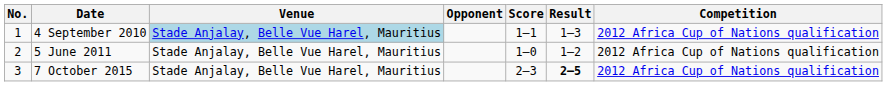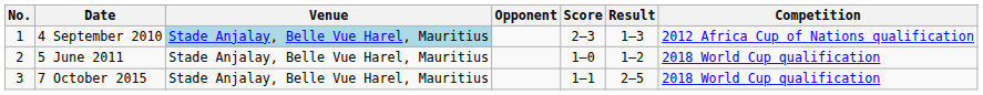 <table class="wikitable sortable">
 <tr>
 <th scope="col">No.</th>
 <th scope="col">Date</th>
 <th scope="col">Venue</th>
 <th scope="col">Opponent</th>
 <th scope="col">Score</th>
 <th scope="col">Result</th>
 <th scope="col">Competition</th>
 </tr>
 <tr>
 <td align="center">1</td>
 <td>4 September 2010</td>
 <td style="background: lightblue;"><a href='#'>Stade Anjalay</a>, <a href='#'>Belle Vue Harel</a>, Mauritius</td>
 <td></td>
-<td align="center">1–1</td>
+<td align="center">2–3</td>
 <td align="center">1–3</td>
 <td><a href='#'>2012 Africa Cup of Nations qualification</a></td>
 </tr>
 <tr>
 <td align="center">2</td>
 <td>5 June 2011</td>
 <td>Stade Anjalay, Belle Vue Harel, Mauritius</td>
 <td></td>
 <td align="center">1–0</td>
 <td align="center">1–2</td>
-<td>2012 Africa Cup of Nations qualification</td>
+<td><a href='#'>2018 World Cup qualification</a></td>
 </tr>
 <tr>
 <td align="center">3</td>
 <td>7 October 2015</td>
 <td>Stade Anjalay, Belle Vue Harel, Mauritius</td>
 <td></td>
-<td align="center">2–3</td>
-<td align="center"><strong>2–5</strong></td>
-<td><a href='#'>2012 Africa Cup of Nations qualification</a></td>
+<td align="center">1–1</td>
+<td align="center">2–5</td>
+<td><a href='#'>2018 World Cup qualification</a></td>
 </tr>
 </table>
